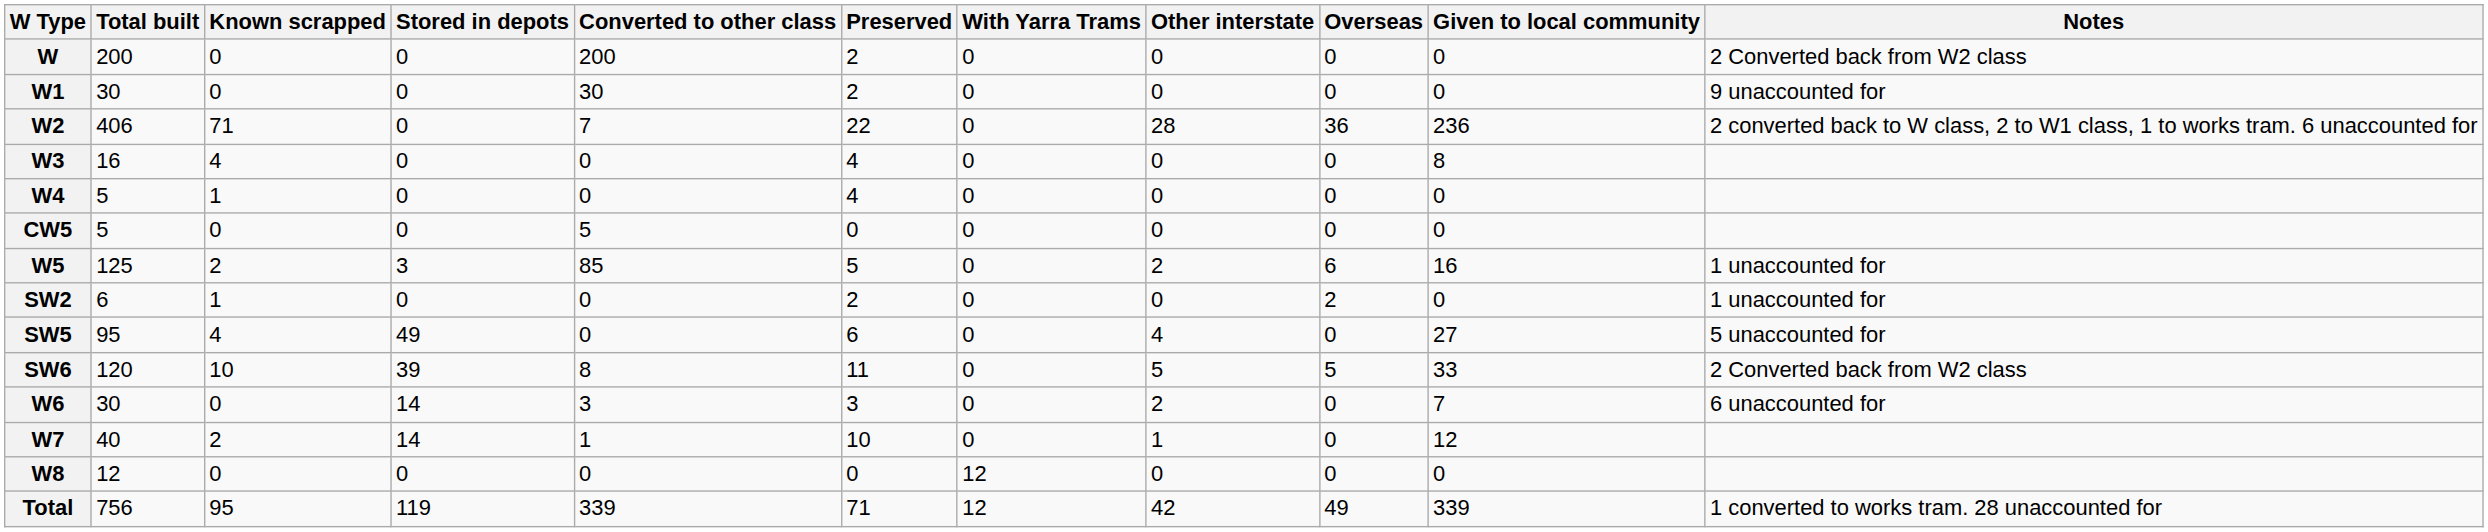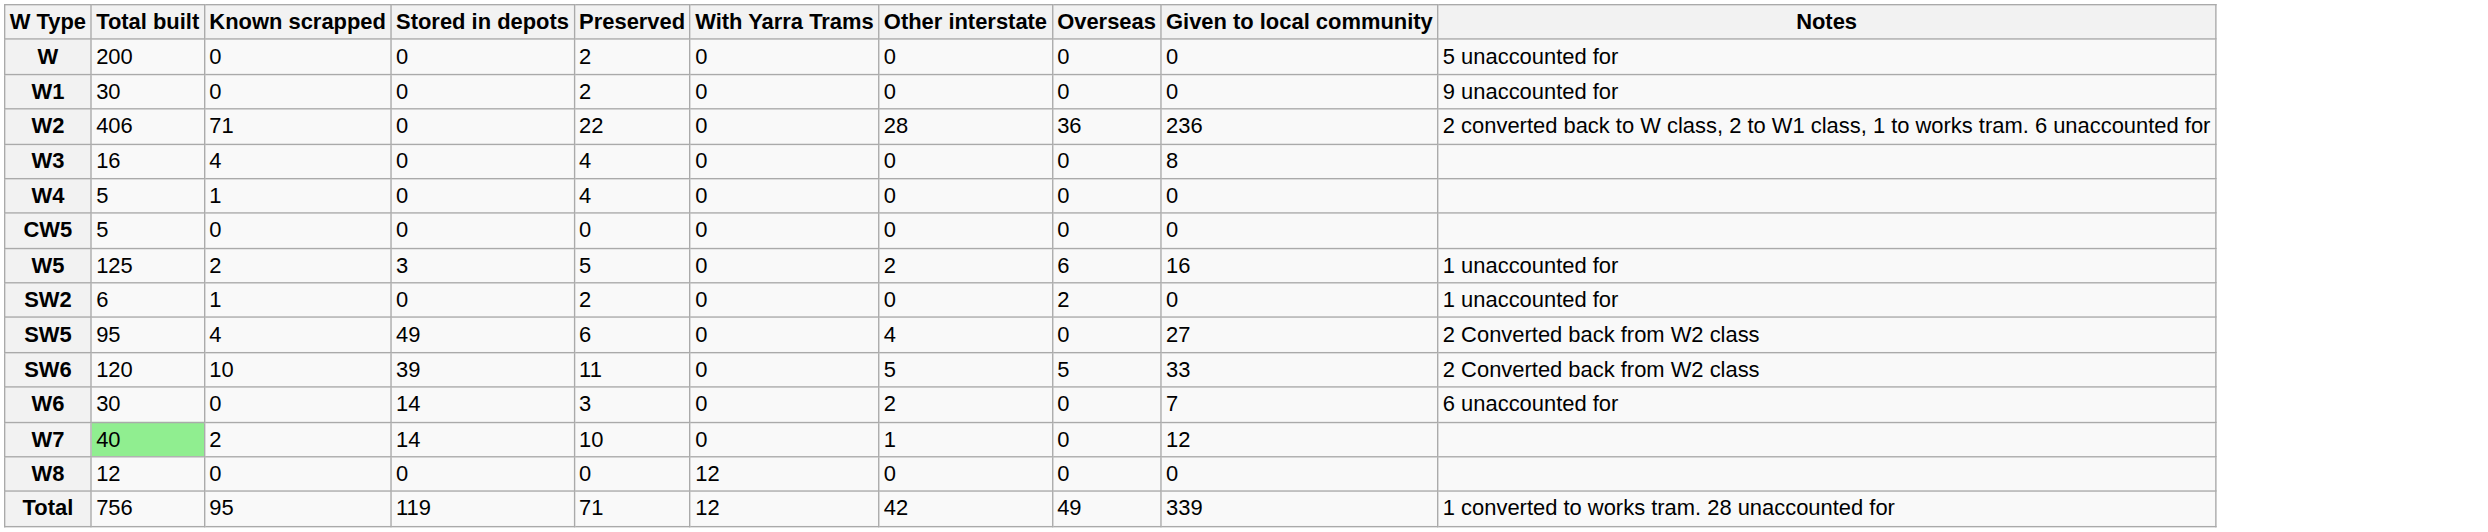 <table class="wikitable">
 <tr>
 <th>W Type</th>
 <th>Total built</th>
 <th>Known scrapped</th>
 <th>Stored in depots</th>
-<th>Converted to other class</th>
 <th>Preserved</th>
 <th>With Yarra Trams</th>
 <th>Other interstate</th>
 <th>Overseas</th>
 <th>Given to local community</th>
 <th>Notes</th>
 </tr>
 <tr>
 <th>W</th>
 <td>200</td>
 <td>0</td>
 <td>0</td>
-<td>200</td>
 <td>2</td>
 <td>0</td>
 <td>0</td>
 <td>0</td>
 <td>0</td>
-<td>2 Converted back from W2 class</td>
+<td>5 unaccounted for</td>
 </tr>
 <tr>
 <th>W1</th>
 <td>30</td>
 <td>0</td>
 <td>0</td>
-<td>30</td>
 <td>2</td>
 <td>0</td>
 <td>0</td>
 <td>0</td>
 <td>0</td>
 <td>9 unaccounted for</td>
 </tr>
 <tr>
 <th>W2</th>
 <td>406</td>
 <td>71</td>
 <td>0</td>
-<td>7</td>
 <td>22</td>
 <td>0</td>
 <td>28</td>
 <td>36</td>
 <td>236</td>
 <td>2 converted back to W class, 2 to W1 class, 1 to works tram. 6 unaccounted for</td>
 </tr>
 <tr>
 <th>W3</th>
 <td>16</td>
 <td>4</td>
-<td>0</td>
 <td>0</td>
 <td>4</td>
 <td>0</td>
 <td>0</td>
 <td>0</td>
 <td>8</td>
 <td></td>
 </tr>
 <tr>
 <th>W4</th>
 <td>5</td>
 <td>1</td>
 <td>0</td>
-<td>0</td>
 <td>4</td>
 <td>0</td>
 <td>0</td>
 <td>0</td>
 <td>0</td>
 <td></td>
 </tr>
 <tr>
 <th>CW5</th>
 <td>5</td>
 <td>0</td>
 <td>0</td>
-<td>5</td>
 <td>0</td>
 <td>0</td>
 <td>0</td>
 <td>0</td>
 <td>0</td>
 <td></td>
 </tr>
 <tr>
 <th>W5</th>
 <td>125</td>
 <td>2</td>
 <td>3</td>
-<td>85</td>
 <td>5</td>
 <td>0</td>
 <td>2</td>
 <td>6</td>
 <td>16</td>
 <td>1 unaccounted for</td>
 </tr>
 <tr>
 <th>SW2</th>
 <td>6</td>
 <td>1</td>
-<td>0</td>
 <td>0</td>
 <td>2</td>
 <td>0</td>
 <td>0</td>
 <td>2</td>
 <td>0</td>
 <td>1 unaccounted for</td>
 </tr>
 <tr>
 <th>SW5</th>
 <td>95</td>
 <td>4</td>
 <td>49</td>
-<td>0</td>
 <td>6</td>
 <td>0</td>
 <td>4</td>
 <td>0</td>
 <td>27</td>
-<td>5 unaccounted for</td>
+<td>2 Converted back from W2 class</td>
 </tr>
 <tr>
 <th>SW6</th>
 <td>120</td>
 <td>10</td>
 <td>39</td>
-<td>8</td>
 <td>11</td>
 <td>0</td>
 <td>5</td>
 <td>5</td>
 <td>33</td>
 <td>2 Converted back from W2 class</td>
 </tr>
 <tr>
 <th>W6</th>
 <td>30</td>
 <td>0</td>
 <td>14</td>
 <td>3</td>
-<td>3</td>
 <td>0</td>
 <td>2</td>
 <td>0</td>
 <td>7</td>
 <td>6 unaccounted for</td>
 </tr>
 <tr>
 <th>W7</th>
-<td>40</td>
+<td style="background: lightgreen;">40</td>
 <td>2</td>
 <td>14</td>
-<td>1</td>
 <td>10</td>
 <td>0</td>
 <td>1</td>
 <td>0</td>
 <td>12</td>
 <td></td>
 </tr>
 <tr>
 <th>W8</th>
 <td>12</td>
-<td>0</td>
 <td>0</td>
 <td>0</td>
 <td>0</td>
 <td>12</td>
 <td>0</td>
 <td>0</td>
 <td>0</td>
 <td></td>
 </tr>
 <tr>
 <th>Total</th>
 <td>756</td>
 <td>95</td>
 <td>119</td>
-<td>339</td>
 <td>71</td>
 <td>12</td>
 <td>42</td>
 <td>49</td>
 <td>339</td>
 <td>1 converted to works tram. 28 unaccounted for</td>
 </tr>
 </table>
